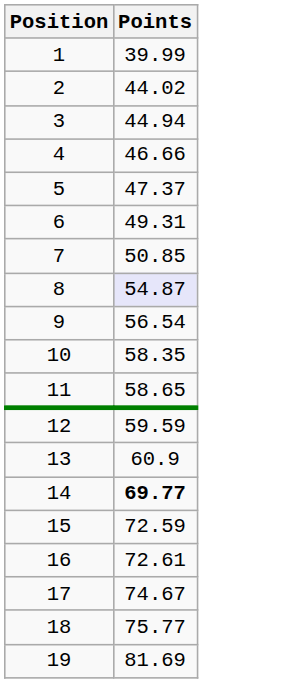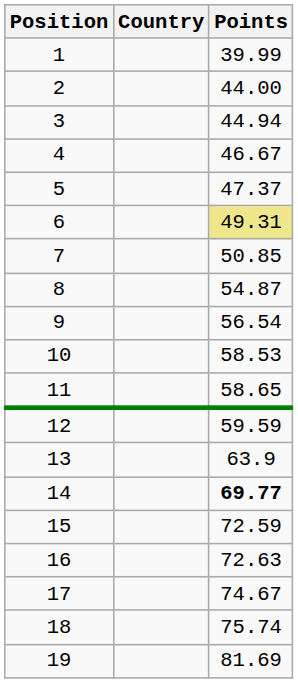 <table class="wikitable sortable" style="text-align:center;">
 <tr>
 <th>Position</th>
+<th>Country</th>
 <th>Points</th>
 </tr>
 <tr>
 <td>1</td>
+<td align=left></td>
 <td>39.99</td>
 </tr>
 <tr>
 <td>2</td>
-<td>44.02</td>
+<td align=left></td>
+<td>44.00</td>
 </tr>
 <tr>
 <td>3</td>
+<td align=left></td>
 <td>44.94</td>
 </tr>
 <tr>
 <td>4</td>
-<td>46.66</td>
+<td align=left></td>
+<td>46.67</td>
 </tr>
 <tr>
 <td>5</td>
+<td align=left></td>
 <td>47.37</td>
 </tr>
 <tr>
 <td>6</td>
-<td>49.31</td>
+<td align=left></td>
+<td style="background: khaki;">49.31</td>
 </tr>
 <tr>
 <td>7</td>
+<td align=left></td>
 <td>50.85</td>
 </tr>
 <tr>
 <td>8</td>
-<td style="background: lavender;">54.87</td>
+<td align=left></td>
+<td>54.87</td>
 </tr>
 <tr>
 <td>9</td>
+<td align=left></td>
 <td>56.54</td>
 </tr>
 <tr>
 <td>10</td>
-<td>58.35</td>
+<td align=left></td>
+<td>58.53</td>
 </tr>
 <tr style="border-bottom:3px solid green;">
 <td>11</td>
+<td align=left></td>
 <td>58.65</td>
 </tr>
 <tr>
 <td>12</td>
+<td align=left></td>
 <td>59.59</td>
 </tr>
 <tr>
 <td>13</td>
-<td>60.9</td>
+<td align=left></td>
+<td>63.9</td>
 </tr>
 <tr>
 <td>14</td>
+<td align=left></td>
 <td><strong>69.77</strong></td>
 </tr>
 <tr>
 <td>15</td>
+<td align=left></td>
 <td>72.59</td>
 </tr>
 <tr>
 <td>16</td>
-<td>72.61</td>
+<td align=left></td>
+<td>72.63</td>
 </tr>
 <tr>
 <td>17</td>
+<td align=left></td>
 <td>74.67</td>
 </tr>
 <tr>
 <td>18</td>
-<td>75.77</td>
+<td align=left></td>
+<td>75.74</td>
 </tr>
 <tr>
 <td>19</td>
+<td align=left></td>
 <td>81.69</td>
 </tr>
 </table>
